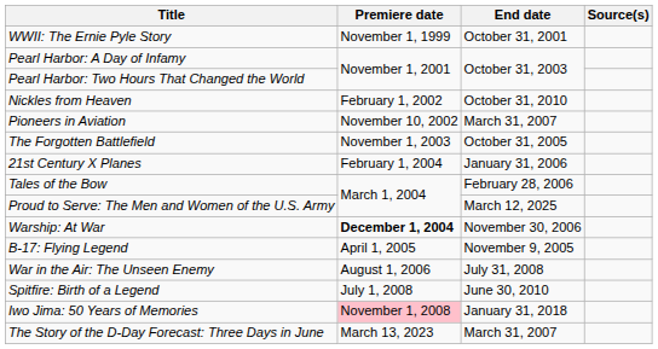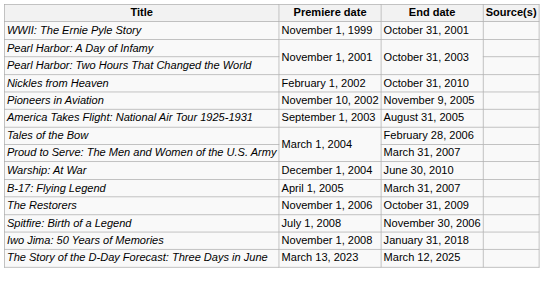 <table class="wikitable sortable">
 <tr>
 <th>Title</th>
 <th>Premiere date</th>
 <th>End date</th>
 <th>Source(s)</th>
 </tr>
 <tr>
 <td><em>WWII: The Ernie Pyle Story</em></td>
 <td>November 1, 1999</td>
 <td>October 31, 2001</td>
 <td></td>
 </tr>
 <tr>
 <td><em>Pearl Harbor: A Day of Infamy</em></td>
 <td rowspan="2">November 1, 2001</td>
 <td rowspan="2">October 31, 2003</td>
 <td></td>
 </tr>
 <tr>
 <td><em>Pearl Harbor: Two Hours That Changed the World</em></td>
 <td></td>
 </tr>
 <tr>
 <td><em>Nickles from Heaven</em></td>
 <td>February 1, 2002</td>
 <td>October 31, 2010</td>
 <td></td>
 </tr>
 <tr>
 <td><em>Pioneers in Aviation</em></td>
 <td>November 10, 2002</td>
-<td>March 31, 2007</td>
+<td>November 9, 2005</td>
 <td></td>
 </tr>
 <tr>
-<td><em>The Forgotten Battlefield</em></td>
-<td>November 1, 2003</td>
-<td>October 31, 2005</td>
-<td></td>
-</tr>
-<tr>
-<td><em>21st Century X Planes</em></td>
-<td>February 1, 2004</td>
-<td>January 31, 2006</td>
+<td><em>America Takes Flight: National Air Tour 1925-1931</em></td>
+<td>September 1, 2003</td>
+<td>August 31, 2005</td>
 <td></td>
 </tr>
 <tr>
 <td><em>Tales of the Bow</em></td>
 <td rowspan="2">March 1, 2004</td>
 <td>February 28, 2006</td>
 <td></td>
 </tr>
 <tr>
 <td><em>Proud to Serve: The Men and Women of the U.S. Army</em></td>
-<td>March 12, 2025</td>
+<td>March 31, 2007</td>
 <td></td>
 </tr>
 <tr>
 <td><em>Warship: At War</em></td>
-<td><strong>December 1, 2004</strong></td>
-<td>November 30, 2006</td>
+<td>December 1, 2004</td>
+<td>June 30, 2010</td>
 <td></td>
 </tr>
 <tr>
 <td><em>B-17: Flying Legend</em></td>
 <td>April 1, 2005</td>
-<td>November 9, 2005</td>
+<td>March 31, 2007</td>
 <td></td>
 </tr>
 <tr>
-<td><em>War in the Air: The Unseen Enemy</em></td>
-<td>August 1, 2006</td>
-<td>July 31, 2008</td>
+<td><em>The Restorers</em></td>
+<td>November 1, 2006</td>
+<td>October 31, 2009</td>
 <td></td>
 </tr>
 <tr>
 <td><em>Spitfire: Birth of a Legend</em></td>
 <td>July 1, 2008</td>
-<td>June 30, 2010</td>
+<td>November 30, 2006</td>
 <td></td>
 </tr>
 <tr>
 <td><em>Iwo Jima: 50 Years of Memories</em></td>
-<td style="background: pink;">November 1, 2008</td>
+<td>November 1, 2008</td>
 <td>January 31, 2018</td>
 <td></td>
 </tr>
 <tr>
 <td><em>The Story of the D-Day Forecast: Three Days in June</em></td>
 <td>March 13, 2023</td>
-<td>March 31, 2007</td>
+<td>March 12, 2025</td>
 <td></td>
 </tr>
 </table>
